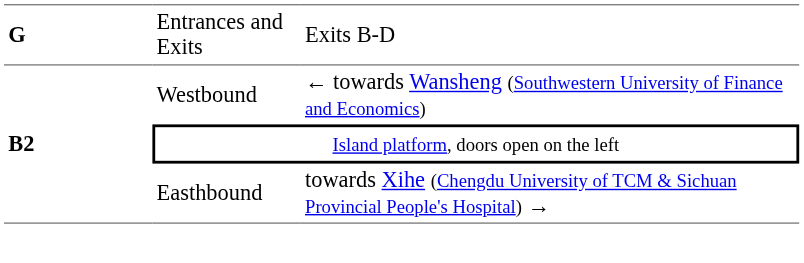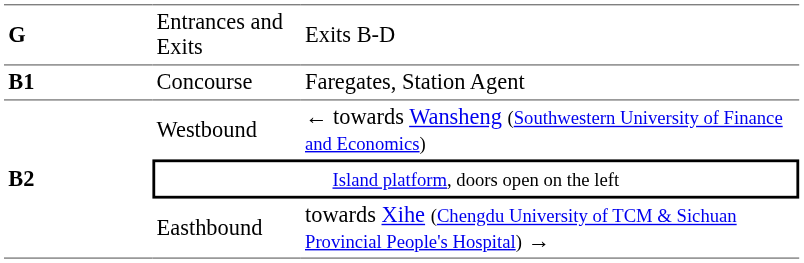 <table cellspacing=0 cellpadding=3>
 <tr>
 <td style="border-top:solid 1px gray;border-bottom:solid 1px gray;" width=100><strong>G</strong></td>
 <td style="border-top:solid 1px gray;border-bottom:solid 1px gray;" width=100>Entrances and Exits</td>
 <td style="border-top:solid 1px gray;border-bottom:solid 1px gray;" width=350>Exits B-D</td>
+</tr>
+<tr>
+<td style="border-bottom:solid 1px gray;"><strong>B1</strong></td>
+<td style="border-bottom:solid 1px gray;">Concourse</td>
+<td style="border-bottom:solid 1px gray;">Faregates, Station Agent</td>
 </tr>
 <tr>
 <td style="border-bottom:solid 1px gray;" rowspan=3><strong>B2</strong></td>
 <td>Westbound</td>
 <td>←  towards <a href='#'>Wansheng</a> <small>(<a href='#'>Southwestern University of Finance and Economics</a>)</small></td>
 </tr>
 <tr>
 <td style="border-right:solid 2px black;border-left:solid 2px black;border-top:solid 2px black;border-bottom:solid 2px black;text-align:center;" colspan=2><small><a href='#'>Island platform</a>, doors open on the left</small></td>
 </tr>
 <tr>
 <td style="border-bottom:solid 1px gray;">Easthbound</td>
 <td style="border-bottom:solid 1px gray;">  towards <a href='#'>Xihe</a> <small>(<a href='#'>Chengdu University of TCM & Sichuan Provincial People's Hospital</a>)</small> →</td>
 </tr>
 </table>
